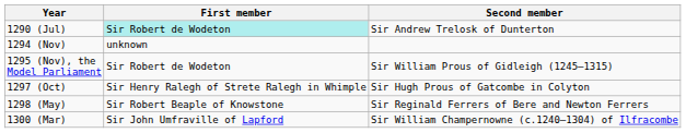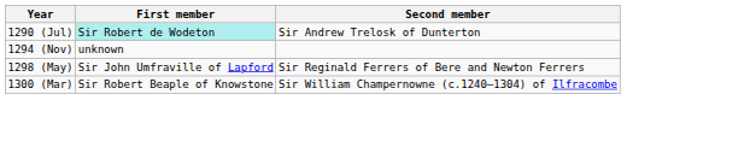 <table class="wikitable">
 <tr>
 <th>Year</th>
 <th>First member</th>
 <th>Second member</th>
 </tr>
 <tr>
 <td>1290 (Jul)</td>
 <td style="background: paleturquoise;">Sir Robert de Wodeton</td>
 <td>Sir Andrew Trelosk of Dunterton</td>
 </tr>
 <tr>
 <td>1294 (Nov)</td>
 <td>unknown</td>
 </tr>
 <tr>
-<td>1295 (Nov), the<br><a href='#'>Model Parliament</a></td>
-<td>Sir Robert de Wodeton</td>
-<td>Sir William Prous of Gidleigh (1245–1315)</td>
-</tr>
-<tr>
-<td>1297 (Oct)</td>
-<td>Sir Henry Ralegh of Strete Ralegh in Whimple</td>
-<td>Sir Hugh Prous of Gatcombe in Colyton</td>
-</tr>
-<tr>
 <td>1298 (May)</td>
-<td>Sir Robert Beaple of Knowstone</td>
+<td>Sir John Umfraville of <a href='#'>Lapford</a></td>
 <td>Sir Reginald Ferrers of Bere and Newton Ferrers</td>
 </tr>
 <tr>
 <td>1300 (Mar)</td>
-<td>Sir John Umfraville of <a href='#'>Lapford</a></td>
+<td>Sir Robert Beaple of Knowstone</td>
 <td>Sir William Champernowne (c.1240–1304) of <a href='#'>Ilfracombe</a></td>
 </tr>
 </table>
